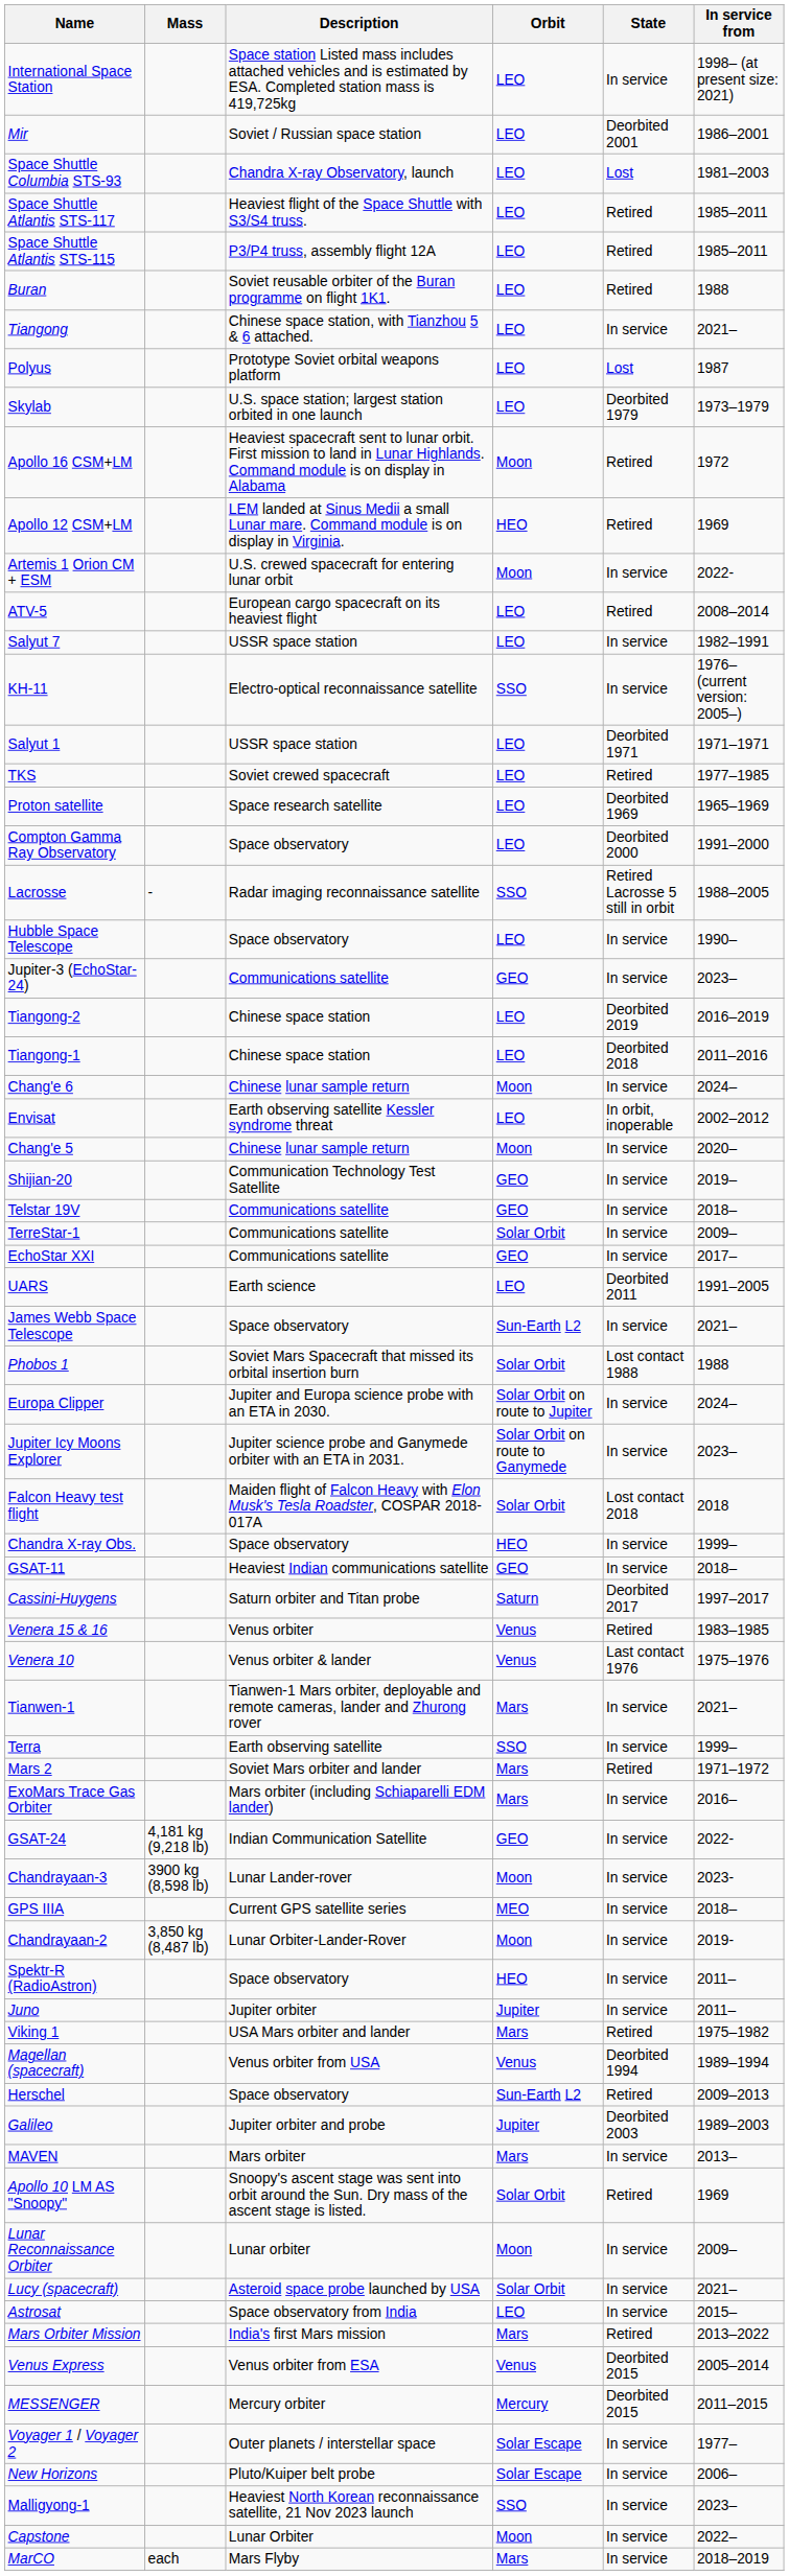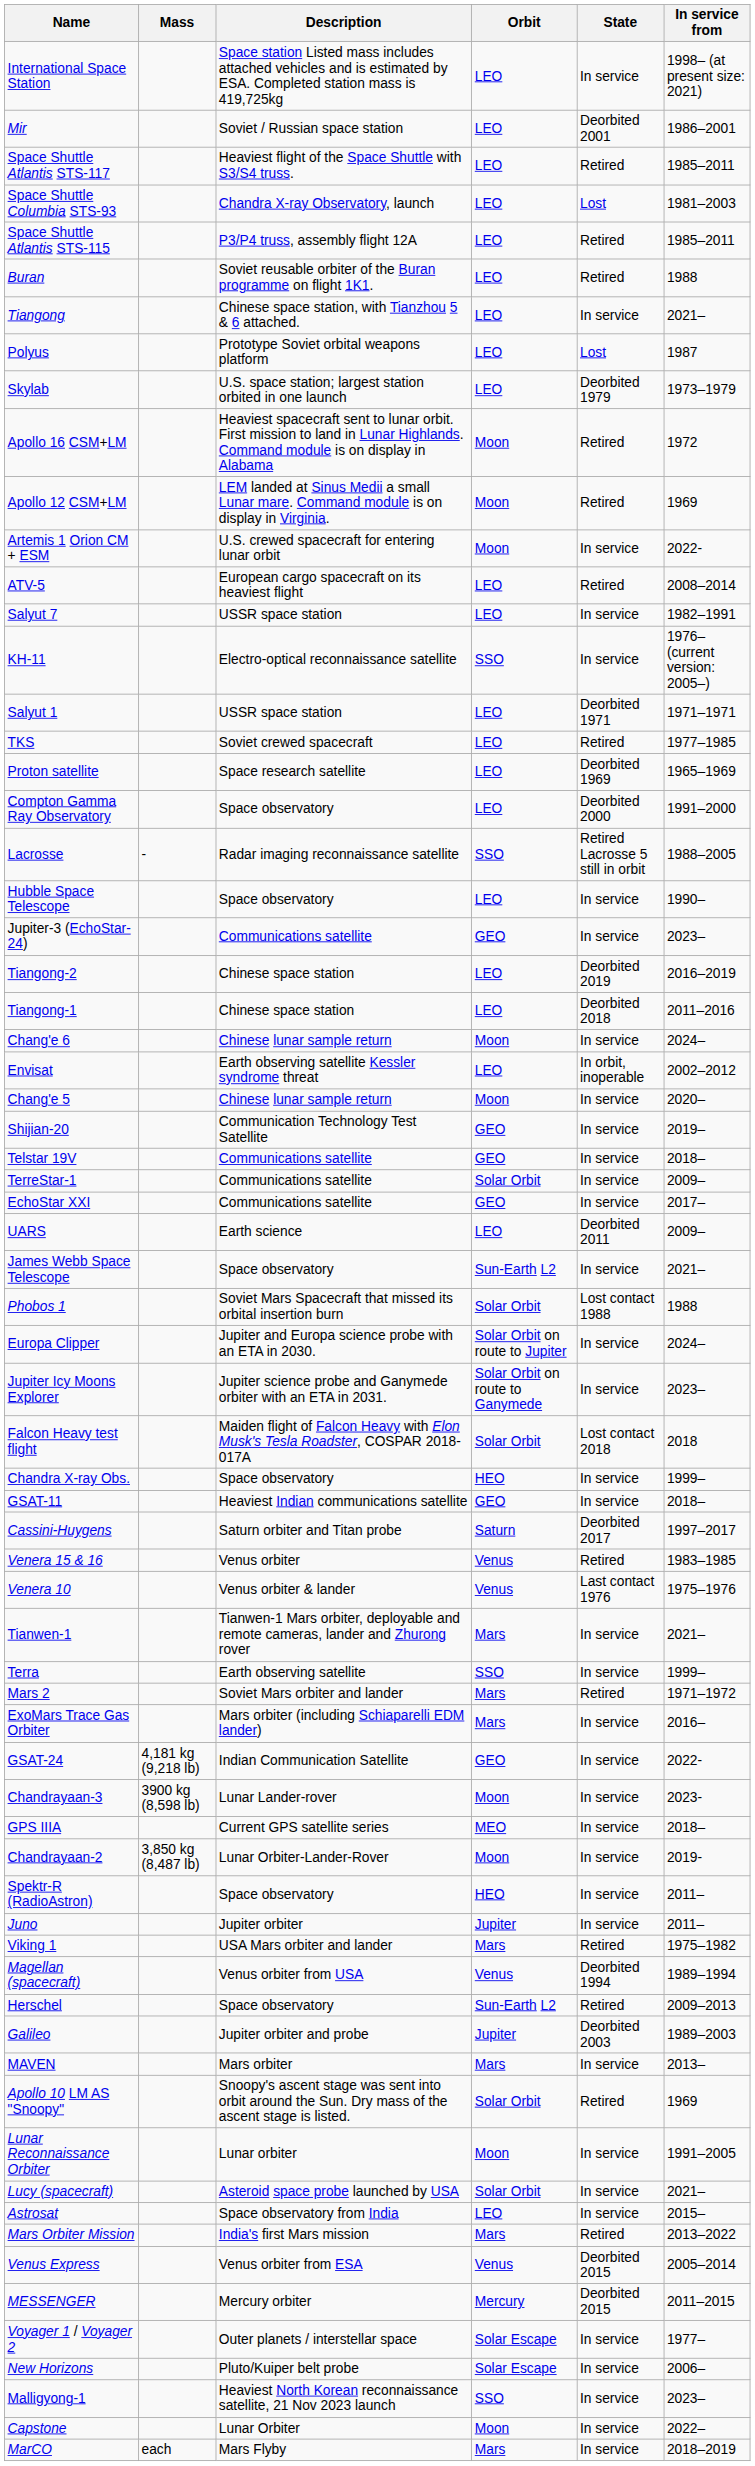 <table class="wikitable sortable sticky-header">
 <tr>
 <th>Name</th>
 <th>Mass</th>
 <th>Description</th>
 <th>Orbit</th>
 <th>State</th>
 <th>In service from</th>
 </tr>
 <tr>
 <td><a href='#'>International Space Station</a></td>
 <td></td>
 <td><a href='#'>Space station</a>  Listed mass includes attached vehicles and is estimated by ESA.  Completed station mass is 419,725kg</td>
 <td><a href='#'>LEO</a></td>
 <td>In service</td>
 <td>1998– (at present size: 2021)</td>
 </tr>
 <tr>
 <td><em><a href='#'>Mir</a></em></td>
 <td></td>
 <td>Soviet / Russian space station</td>
 <td><a href='#'>LEO</a></td>
 <td>Deorbited 2001</td>
 <td>1986–2001</td>
 </tr>
 <tr>
+<td><a href='#'>Space Shuttle</a> <a href='#'><em>Atlantis</em></a> <a href='#'>STS-117</a></td>
+<td></td>
+<td>Heaviest flight of the <a href='#'>Space Shuttle</a> with <a href='#'>S3/S4 truss</a>.</td>
+<td><a href='#'>LEO</a></td>
+<td>Retired</td>
+<td>1985–2011</td>
+</tr>
+<tr>
 <td><a href='#'>Space Shuttle</a> <a href='#'><em>Columbia</em></a> <a href='#'>STS-93</a></td>
 <td></td>
 <td><a href='#'>Chandra X-ray Observatory</a>, launch</td>
 <td><a href='#'>LEO</a></td>
 <td><a href='#'>Lost</a></td>
 <td>1981–2003</td>
-</tr>
-<tr>
-<td><a href='#'>Space Shuttle</a> <a href='#'><em>Atlantis</em></a> <a href='#'>STS-117</a></td>
-<td></td>
-<td>Heaviest flight of the <a href='#'>Space Shuttle</a> with <a href='#'>S3/S4 truss</a>.</td>
-<td><a href='#'>LEO</a></td>
-<td>Retired</td>
-<td>1985–2011</td>
 </tr>
 <tr>
 <td><a href='#'>Space Shuttle</a> <a href='#'><em>Atlantis</em></a> <a href='#'>STS-115</a></td>
 <td></td>
 <td><a href='#'>P3/P4 truss</a>, assembly flight 12A</td>
 <td><a href='#'>LEO</a></td>
 <td>Retired</td>
 <td>1985–2011</td>
 </tr>
 <tr>
 <td><a href='#'><em>Buran</em></a></td>
 <td></td>
 <td>Soviet reusable orbiter of the <a href='#'>Buran programme</a> on flight <a href='#'>1K1</a>.</td>
 <td><a href='#'>LEO</a></td>
 <td>Retired</td>
 <td>1988</td>
 </tr>
 <tr>
 <td><em><a href='#'>Tiangong</a></em></td>
 <td></td>
 <td>Chinese space station, with  <a href='#'>Tianzhou</a> <a href='#'>5</a> & <a href='#'>6</a> attached.</td>
 <td><a href='#'>LEO</a></td>
 <td>In service</td>
 <td>2021–</td>
 </tr>
 <tr>
 <td><a href='#'>Polyus</a></td>
 <td></td>
 <td>Prototype Soviet orbital weapons platform</td>
 <td><a href='#'>LEO</a></td>
 <td><a href='#'>Lost</a></td>
 <td>1987</td>
 </tr>
 <tr>
 <td><a href='#'>Skylab</a></td>
 <td></td>
 <td>U.S. space station; largest station orbited in one launch</td>
 <td><a href='#'>LEO</a></td>
 <td>Deorbited 1979</td>
 <td>1973–1979</td>
 </tr>
 <tr>
 <td><a href='#'>Apollo 16</a> <a href='#'>CSM</a>+<a href='#'>LM</a></td>
 <td></td>
 <td>Heaviest spacecraft sent to lunar orbit.  First mission to land in <a href='#'>Lunar Highlands</a>.  <a href='#'>Command module</a> is on display in <a href='#'>Alabama</a></td>
 <td><a href='#'>Moon</a></td>
 <td>Retired</td>
 <td>1972</td>
 </tr>
 <tr>
 <td><a href='#'>Apollo 12</a> <a href='#'>CSM</a>+<a href='#'>LM</a></td>
 <td></td>
 <td><a href='#'>LEM</a> landed at <a href='#'>Sinus Medii</a> a small <a href='#'>Lunar mare</a>.  <a href='#'>Command module</a> is on display in <a href='#'>Virginia</a>.</td>
-<td><a href='#'>HEO</a></td>
+<td><a href='#'>Moon</a></td>
 <td>Retired</td>
 <td>1969</td>
 </tr>
 <tr>
 <td><a href='#'>Artemis 1</a> <a href='#'>Orion CM</a> + <a href='#'>ESM</a></td>
 <td></td>
 <td>U.S. crewed spacecraft for entering lunar orbit</td>
 <td><a href='#'>Moon</a></td>
 <td>In service</td>
 <td>2022-</td>
 </tr>
 <tr>
 <td><a href='#'>ATV-5</a></td>
 <td></td>
 <td>European cargo spacecraft on its heaviest flight</td>
 <td><a href='#'>LEO</a></td>
 <td>Retired</td>
 <td>2008–2014</td>
 </tr>
 <tr>
 <td><a href='#'>Salyut 7</a></td>
 <td></td>
 <td>USSR space station</td>
 <td><a href='#'>LEO</a></td>
 <td>In service</td>
 <td>1982–1991</td>
 </tr>
 <tr>
 <td><a href='#'>KH-11</a></td>
 <td></td>
 <td>Electro-optical reconnaissance satellite</td>
 <td><a href='#'>SSO</a></td>
 <td>In service</td>
 <td>1976– (current version: 2005–)</td>
 </tr>
 <tr>
 <td><a href='#'>Salyut 1</a></td>
 <td></td>
 <td>USSR space station</td>
 <td><a href='#'>LEO</a></td>
 <td>Deorbited 1971</td>
 <td>1971–1971</td>
 </tr>
 <tr>
 <td><a href='#'>TKS</a></td>
 <td></td>
 <td>Soviet crewed spacecraft</td>
 <td><a href='#'>LEO</a></td>
 <td>Retired</td>
 <td>1977–1985</td>
 </tr>
 <tr>
 <td><a href='#'>Proton satellite</a></td>
 <td></td>
 <td>Space research satellite</td>
 <td><a href='#'>LEO</a></td>
 <td>Deorbited 1969</td>
 <td>1965–1969</td>
 </tr>
 <tr>
 <td><a href='#'>Compton Gamma Ray Observatory</a></td>
 <td></td>
 <td>Space observatory</td>
 <td><a href='#'>LEO</a></td>
 <td>Deorbited 2000</td>
 <td>1991–2000</td>
 </tr>
 <tr>
 <td><a href='#'>Lacrosse</a></td>
 <td>-<br></td>
 <td>Radar imaging reconnaissance satellite</td>
 <td><a href='#'>SSO</a></td>
 <td>Retired<br>Lacrosse 5 still in orbit</td>
 <td>1988–2005</td>
 </tr>
 <tr>
 <td><a href='#'>Hubble Space Telescope</a></td>
 <td></td>
 <td>Space observatory</td>
 <td><a href='#'>LEO</a></td>
 <td>In service</td>
 <td>1990–</td>
 </tr>
 <tr>
 <td>Jupiter-3 (<a href='#'>EchoStar-24</a>)</td>
 <td></td>
 <td><a href='#'>Communications satellite</a></td>
 <td><a href='#'>GEO</a></td>
 <td>In service</td>
 <td>2023–</td>
 </tr>
 <tr>
 <td><a href='#'>Tiangong-2</a></td>
 <td></td>
 <td>Chinese space station</td>
 <td><a href='#'>LEO</a></td>
 <td>Deorbited 2019</td>
 <td>2016–2019</td>
 </tr>
 <tr>
 <td><a href='#'>Tiangong-1</a></td>
 <td></td>
 <td>Chinese space station</td>
 <td><a href='#'>LEO</a></td>
 <td>Deorbited 2018</td>
 <td>2011–2016</td>
 </tr>
 <tr>
 <td><a href='#'>Chang'e 6</a></td>
 <td></td>
 <td><a href='#'>Chinese</a> <a href='#'>lunar sample return</a></td>
 <td><a href='#'>Moon</a></td>
 <td>In service</td>
 <td>2024–</td>
 </tr>
 <tr>
 <td><a href='#'>Envisat</a></td>
 <td></td>
 <td>Earth observing satellite  <a href='#'>Kessler syndrome</a> threat</td>
 <td><a href='#'>LEO</a></td>
 <td>In orbit, inoperable</td>
 <td>2002–2012</td>
 </tr>
 <tr>
 <td><a href='#'>Chang'e 5</a></td>
 <td></td>
 <td><a href='#'>Chinese</a> <a href='#'>lunar sample return</a></td>
 <td><a href='#'>Moon</a></td>
 <td>In service</td>
 <td>2020–</td>
 </tr>
 <tr>
 <td><a href='#'>Shijian-20</a></td>
 <td></td>
 <td>Communication Technology Test Satellite</td>
 <td><a href='#'>GEO</a></td>
 <td>In service</td>
 <td>2019–</td>
 </tr>
 <tr>
 <td><a href='#'>Telstar 19V</a></td>
 <td></td>
 <td><a href='#'>Communications satellite</a></td>
 <td><a href='#'>GEO</a></td>
 <td>In service</td>
 <td>2018–</td>
 </tr>
 <tr>
 <td><a href='#'>TerreStar-1</a></td>
 <td></td>
 <td>Communications satellite</td>
 <td><a href='#'>Solar Orbit</a></td>
 <td>In service</td>
 <td>2009–</td>
 </tr>
 <tr>
 <td><a href='#'>EchoStar XXI</a></td>
 <td></td>
 <td>Communications satellite</td>
 <td><a href='#'>GEO</a></td>
 <td>In service</td>
 <td>2017–</td>
 </tr>
 <tr>
 <td><a href='#'>UARS</a></td>
 <td></td>
 <td>Earth science</td>
 <td><a href='#'>LEO</a></td>
 <td>Deorbited 2011</td>
-<td>1991–2005</td>
+<td>2009–</td>
 </tr>
 <tr>
 <td><a href='#'>James Webb Space Telescope</a></td>
 <td></td>
 <td>Space observatory</td>
 <td><a href='#'>Sun-Earth</a> <a href='#'>L2</a></td>
 <td>In service</td>
 <td>2021–</td>
 </tr>
 <tr>
 <td><em><a href='#'>Phobos 1</a></em></td>
 <td></td>
 <td>Soviet Mars Spacecraft that missed its orbital insertion burn</td>
 <td><a href='#'>Solar Orbit</a></td>
 <td>Lost contact 1988</td>
 <td>1988</td>
 </tr>
 <tr>
 <td><a href='#'>Europa Clipper</a></td>
 <td></td>
 <td>Jupiter and Europa science probe with an ETA in 2030.</td>
 <td><a href='#'>Solar Orbit</a> on route to <a href='#'>Jupiter</a></td>
 <td>In service</td>
 <td>2024–</td>
 </tr>
 <tr>
 <td><a href='#'>Jupiter Icy Moons Explorer</a></td>
 <td></td>
 <td>Jupiter science probe and Ganymede orbiter with an ETA in 2031.</td>
 <td><a href='#'>Solar Orbit</a> on route to <a href='#'>Ganymede</a></td>
 <td>In service</td>
 <td>2023–</td>
 </tr>
 <tr>
 <td><a href='#'>Falcon Heavy test flight</a></td>
 <td></td>
 <td>Maiden flight of <a href='#'>Falcon Heavy</a> with <em><a href='#'>Elon Musk's Tesla Roadster</a></em>, COSPAR 2018-017A</td>
 <td><a href='#'>Solar Orbit</a></td>
 <td>Lost contact 2018</td>
 <td>2018</td>
 </tr>
 <tr>
 <td><a href='#'>Chandra X-ray Obs.</a></td>
 <td></td>
 <td>Space observatory</td>
 <td><a href='#'>HEO</a></td>
 <td>In service</td>
 <td>1999–</td>
 </tr>
 <tr>
 <td><a href='#'>GSAT-11</a></td>
 <td></td>
 <td>Heaviest <a href='#'>Indian</a> communications satellite</td>
 <td><a href='#'>GEO</a></td>
 <td>In service</td>
 <td>2018–</td>
 </tr>
 <tr>
 <td><em><a href='#'>Cassini-Huygens</a></em></td>
 <td></td>
 <td>Saturn orbiter and Titan probe </td>
 <td><a href='#'>Saturn</a></td>
 <td>Deorbited 2017</td>
 <td>1997–2017</td>
 </tr>
 <tr>
 <td><em><a href='#'>Venera 15 & 16</a></em></td>
 <td></td>
 <td>Venus orbiter</td>
 <td><a href='#'>Venus</a></td>
 <td>Retired</td>
 <td>1983–1985</td>
 </tr>
 <tr>
 <td><em><a href='#'>Venera 10</a></em></td>
 <td></td>
 <td>Venus orbiter & lander</td>
 <td><a href='#'>Venus</a></td>
 <td>Last contact 1976</td>
 <td>1975–1976</td>
 </tr>
 <tr>
 <td><a href='#'>Tianwen-1</a></td>
 <td></td>
 <td>Tianwen-1 Mars orbiter, deployable and remote cameras, lander and <a href='#'>Zhurong</a> rover</td>
 <td><a href='#'>Mars</a></td>
 <td>In service</td>
 <td>2021–</td>
 </tr>
 <tr>
 <td><a href='#'>Terra</a></td>
 <td></td>
 <td>Earth observing satellite</td>
 <td><a href='#'>SSO</a></td>
 <td>In service</td>
 <td>1999–</td>
 </tr>
 <tr>
 <td><a href='#'>Mars 2</a></td>
 <td></td>
 <td>Soviet Mars orbiter and lander</td>
 <td><a href='#'>Mars</a></td>
 <td>Retired</td>
 <td>1971–1972</td>
 </tr>
 <tr>
 <td><a href='#'>ExoMars Trace Gas Orbiter</a></td>
 <td></td>
 <td>Mars orbiter (including <a href='#'>Schiaparelli EDM lander</a>)</td>
 <td><a href='#'>Mars</a></td>
 <td>In service</td>
 <td>2016–</td>
 </tr>
 <tr>
 <td><a href='#'>GSAT-24</a></td>
 <td>4,181 kg (9,218 lb)</td>
 <td>Indian Communication Satellite</td>
 <td><a href='#'>GEO</a></td>
 <td>In service</td>
 <td>2022-</td>
 </tr>
 <tr>
 <td><a href='#'>Chandrayaan-3</a></td>
 <td>3900 kg (8,598 lb)</td>
 <td>Lunar Lander-rover</td>
 <td><a href='#'>Moon</a></td>
 <td>In service</td>
 <td>2023-</td>
 </tr>
 <tr>
 <td><a href='#'>GPS IIIA</a></td>
 <td></td>
 <td>Current GPS satellite series</td>
 <td><a href='#'>MEO</a></td>
 <td>In service</td>
 <td>2018–</td>
 </tr>
 <tr>
 <td><a href='#'>Chandrayaan-2</a></td>
 <td>3,850 kg (8,487 lb)</td>
 <td>Lunar Orbiter-Lander-Rover</td>
 <td><a href='#'>Moon</a></td>
 <td>In service</td>
 <td>2019-</td>
 </tr>
 <tr>
 <td><a href='#'>Spektr-R (RadioAstron)</a></td>
 <td></td>
 <td>Space observatory</td>
 <td><a href='#'>HEO</a></td>
 <td>In service</td>
 <td>2011–</td>
 </tr>
 <tr>
 <td><em><a href='#'>Juno</a></em></td>
 <td></td>
 <td>Jupiter orbiter</td>
 <td><a href='#'>Jupiter</a></td>
 <td>In service</td>
 <td>2011–</td>
 </tr>
 <tr>
 <td><a href='#'>Viking 1</a></td>
 <td></td>
 <td>USA Mars orbiter and lander</td>
 <td><a href='#'>Mars</a></td>
 <td>Retired</td>
 <td>1975–1982</td>
 </tr>
 <tr>
 <td><em><a href='#'>Magellan (spacecraft)</a></em></td>
 <td></td>
 <td>Venus orbiter from <a href='#'>USA</a></td>
 <td><a href='#'>Venus</a></td>
 <td>Deorbited 1994</td>
 <td>1989–1994</td>
 </tr>
 <tr>
 <td><a href='#'>Herschel</a></td>
 <td></td>
 <td>Space observatory</td>
 <td><a href='#'>Sun-Earth</a> <a href='#'>L2</a></td>
 <td>Retired</td>
 <td>2009–2013</td>
 </tr>
 <tr>
 <td><em><a href='#'>Galileo</a></em></td>
 <td></td>
 <td>Jupiter orbiter and probe</td>
 <td><a href='#'>Jupiter</a></td>
 <td>Deorbited 2003</td>
 <td>1989–2003</td>
 </tr>
 <tr>
 <td><a href='#'>MAVEN</a></td>
 <td></td>
 <td>Mars orbiter</td>
 <td><a href='#'>Mars</a></td>
 <td>In service</td>
 <td>2013–</td>
 </tr>
 <tr>
 <td><em><a href='#'>Apollo 10</a></em> <a href='#'>LM AS</a> <a href='#'>"Snoopy"</a></td>
 <td></td>
 <td>Snoopy's ascent stage was sent into orbit around the Sun.  Dry mass of the ascent stage is listed.</td>
 <td><a href='#'>Solar Orbit</a></td>
 <td>Retired</td>
 <td>1969</td>
 </tr>
 <tr>
 <td><em><a href='#'>Lunar Reconnaissance Orbiter</a></em></td>
 <td></td>
 <td>Lunar orbiter</td>
 <td><a href='#'>Moon</a></td>
 <td>In service</td>
-<td>2009–</td>
+<td>1991–2005</td>
 </tr>
 <tr>
 <td><em><a href='#'>Lucy (spacecraft)</a></em></td>
 <td></td>
 <td><a href='#'>Asteroid</a> <a href='#'>space probe</a> launched by <a href='#'>USA</a></td>
 <td><a href='#'>Solar Orbit</a></td>
 <td>In service</td>
 <td>2021–</td>
 </tr>
 <tr>
 <td><em><a href='#'>Astrosat</a></em></td>
 <td><br></td>
 <td>Space observatory from <a href='#'>India</a></td>
 <td><a href='#'>LEO</a></td>
 <td>In service</td>
 <td>2015–</td>
 </tr>
 <tr>
 <td><em><a href='#'>Mars Orbiter Mission</a></em></td>
 <td></td>
 <td><a href='#'>India's</a> first Mars mission</td>
 <td><a href='#'>Mars</a></td>
 <td>Retired</td>
 <td>2013–2022</td>
 </tr>
 <tr>
 <td><em><a href='#'>Venus Express</a></em></td>
 <td></td>
 <td>Venus orbiter from <a href='#'>ESA</a></td>
 <td><a href='#'>Venus</a></td>
 <td>Deorbited 2015</td>
 <td>2005–2014</td>
 </tr>
 <tr>
 <td><em><a href='#'>MESSENGER</a></em></td>
 <td></td>
 <td>Mercury orbiter</td>
 <td><a href='#'>Mercury</a></td>
 <td>Deorbited 2015</td>
 <td>2011–2015</td>
 </tr>
 <tr>
 <td><em><a href='#'>Voyager 1</a></em> / <em><a href='#'>Voyager 2</a></em></td>
 <td></td>
 <td>Outer planets / interstellar space</td>
 <td><a href='#'>Solar Escape</a></td>
 <td>In service</td>
 <td>1977–</td>
 </tr>
 <tr>
 <td><em><a href='#'>New Horizons</a></em></td>
 <td></td>
 <td>Pluto/Kuiper belt probe</td>
 <td><a href='#'>Solar Escape</a></td>
 <td>In service</td>
 <td>2006–</td>
 </tr>
 <tr>
 <td><a href='#'>Malligyong-1</a></td>
 <td></td>
 <td>Heaviest <a href='#'>North Korean</a> reconnaissance satellite, 21 Nov 2023 launch</td>
 <td><a href='#'>SSO</a></td>
 <td>In service</td>
 <td>2023–</td>
 </tr>
 <tr>
 <td><em><a href='#'>Capstone</a></em></td>
 <td></td>
 <td>Lunar Orbiter</td>
 <td><a href='#'>Moon</a></td>
 <td>In service</td>
 <td>2022–</td>
 </tr>
 <tr>
 <td><em><a href='#'>MarCO</a></em></td>
 <td> each</td>
 <td>Mars Flyby</td>
 <td><a href='#'>Mars</a></td>
 <td>In service</td>
 <td>2018–2019</td>
 </tr>
 </table>
